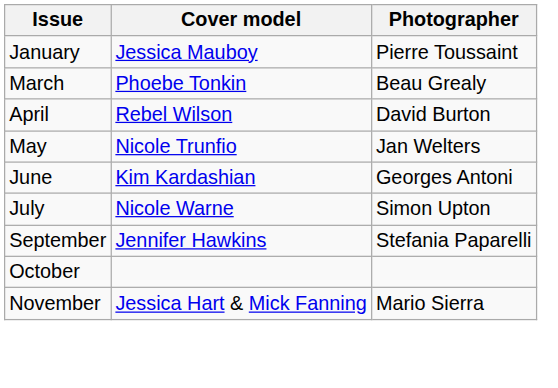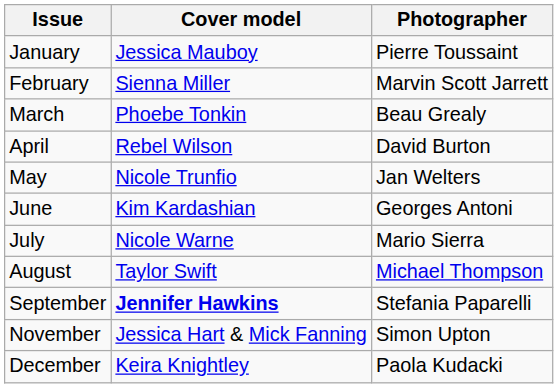 <table class="sortable wikitable">
 <tr>
 <th>Issue</th>
 <th>Cover model</th>
 <th>Photographer</th>
 </tr>
 <tr>
 <td>January</td>
 <td><a href='#'>Jessica Mauboy</a></td>
 <td>Pierre Toussaint</td>
+</tr>
+<tr>
+<td>February</td>
+<td><a href='#'>Sienna Miller</a></td>
+<td>Marvin Scott Jarrett</td>
 </tr>
 <tr>
 <td>March</td>
 <td><a href='#'>Phoebe Tonkin</a></td>
 <td>Beau Grealy</td>
 </tr>
 <tr>
 <td>April</td>
 <td><a href='#'>Rebel Wilson</a></td>
 <td>David Burton</td>
 </tr>
 <tr>
 <td>May</td>
 <td><a href='#'>Nicole Trunfio</a></td>
 <td>Jan Welters</td>
 </tr>
 <tr>
 <td>June</td>
 <td><a href='#'>Kim Kardashian</a></td>
 <td>Georges Antoni</td>
 </tr>
 <tr>
 <td>July</td>
 <td><a href='#'>Nicole Warne</a></td>
-<td>Simon Upton</td>
+<td>Mario Sierra</td>
+</tr>
+<tr>
+<td>August</td>
+<td><a href='#'>Taylor Swift</a></td>
+<td><a href='#'>Michael Thompson</a></td>
 </tr>
 <tr>
 <td>September</td>
-<td><a href='#'>Jennifer Hawkins</a></td>
+<td><strong><a href='#'>Jennifer Hawkins</a></strong></td>
 <td>Stefania Paparelli</td>
-</tr>
-<tr>
-<td>October</td>
-<td></td>
-<td></td>
 </tr>
 <tr>
 <td>November</td>
 <td><a href='#'>Jessica Hart</a> & <a href='#'>Mick Fanning</a></td>
-<td>Mario Sierra</td>
+<td>Simon Upton</td>
+</tr>
+<tr>
+<td>December</td>
+<td><a href='#'>Keira Knightley</a></td>
+<td>Paola Kudacki</td>
 </tr>
 </table>
